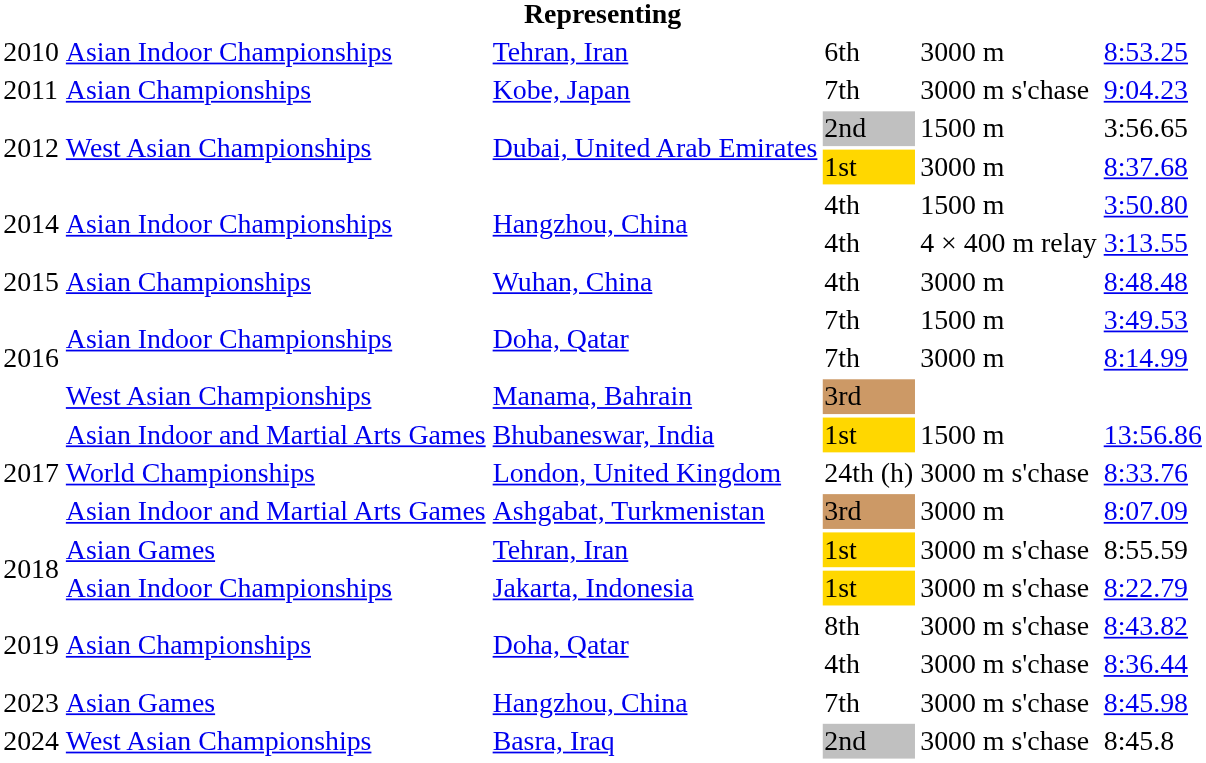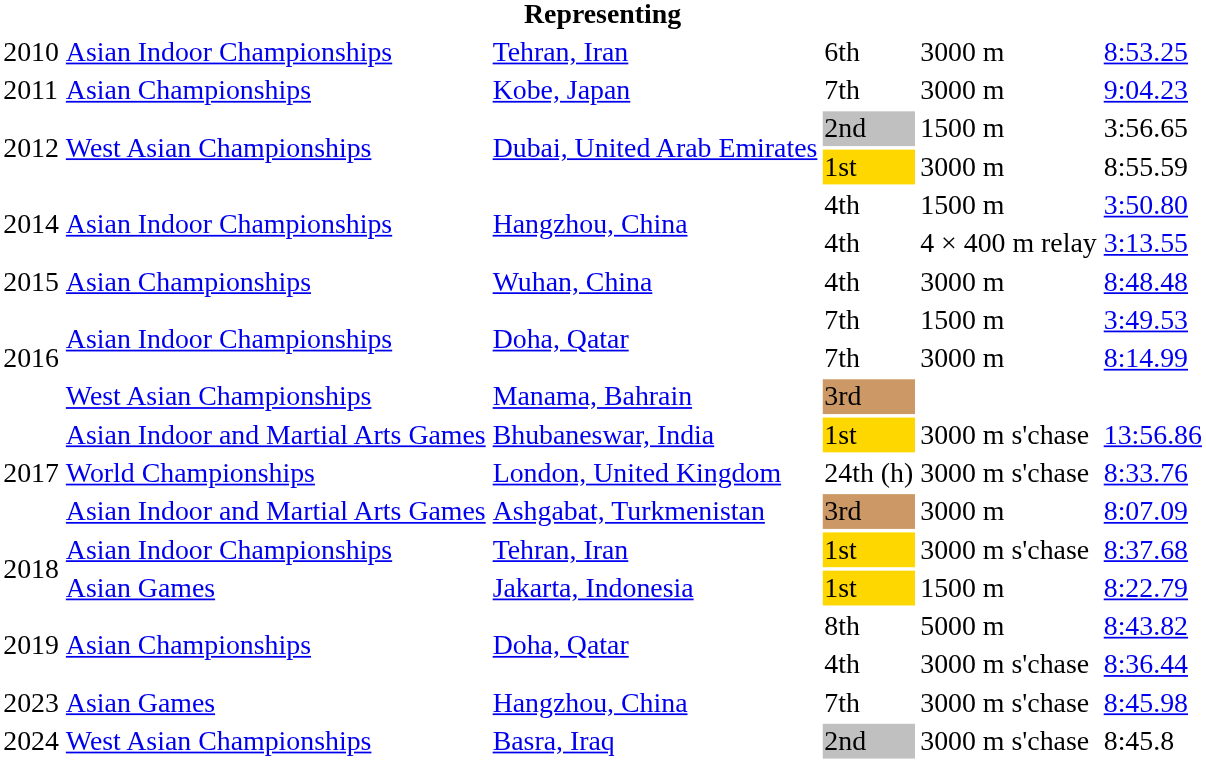 <table>
 <tr>
 <th colspan="6">Representing </th>
 </tr>
 <tr>
 <td>2010</td>
 <td><a href='#'>Asian Indoor Championships</a></td>
 <td><a href='#'>Tehran, Iran</a></td>
 <td>6th</td>
 <td>3000 m</td>
 <td><a href='#'>8:53.25</a></td>
 </tr>
 <tr>
 <td>2011</td>
 <td><a href='#'>Asian Championships</a></td>
 <td><a href='#'>Kobe, Japan</a></td>
 <td>7th</td>
-<td>3000 m s'chase</td>
+<td>3000 m</td>
 <td><a href='#'>9:04.23</a></td>
 </tr>
 <tr>
 <td rowspan=2>2012</td>
 <td rowspan=2><a href='#'>West Asian Championships</a></td>
 <td rowspan=2><a href='#'>Dubai, United Arab Emirates</a></td>
 <td bgcolor=silver>2nd</td>
 <td>1500 m</td>
 <td>3:56.65</td>
 </tr>
 <tr>
 <td bgcolor=gold>1st</td>
 <td>3000 m</td>
-<td><a href='#'>8:37.68</a></td>
+<td>8:55.59</td>
 </tr>
 <tr>
 <td rowspan=2>2014</td>
 <td rowspan=2><a href='#'>Asian Indoor Championships</a></td>
 <td rowspan=2><a href='#'>Hangzhou, China</a></td>
 <td>4th</td>
 <td>1500 m</td>
 <td><a href='#'>3:50.80</a></td>
 </tr>
 <tr>
 <td>4th</td>
 <td>4 × 400 m relay</td>
 <td><a href='#'>3:13.55</a></td>
 </tr>
 <tr>
 <td>2015</td>
 <td><a href='#'>Asian Championships</a></td>
 <td><a href='#'>Wuhan, China</a></td>
 <td>4th</td>
 <td>3000 m</td>
 <td><a href='#'>8:48.48</a></td>
 </tr>
 <tr>
 <td rowspan=3>2016</td>
 <td rowspan=2><a href='#'>Asian Indoor Championships</a></td>
 <td rowspan=2><a href='#'>Doha, Qatar</a></td>
 <td>7th</td>
 <td>1500 m</td>
 <td><a href='#'>3:49.53</a></td>
 </tr>
 <tr>
 <td>7th</td>
 <td>3000 m</td>
 <td><a href='#'>8:14.99</a></td>
 </tr>
 <tr>
 <td><a href='#'>West Asian Championships</a></td>
 <td><a href='#'>Manama, Bahrain</a></td>
 <td bgcolor=cc9966>3rd</td>
 <td></td>
 <td></td>
 </tr>
 <tr>
 <td rowspan=3>2017</td>
 <td><a href='#'>Asian Indoor and Martial Arts Games</a></td>
 <td><a href='#'>Bhubaneswar, India</a></td>
 <td bgcolor=gold>1st</td>
-<td>1500 m</td>
+<td>3000 m s'chase</td>
 <td><a href='#'>13:56.86</a></td>
 </tr>
 <tr>
 <td><a href='#'>World Championships</a></td>
 <td><a href='#'>London, United Kingdom</a></td>
 <td>24th (h)</td>
 <td>3000 m s'chase</td>
 <td><a href='#'>8:33.76</a></td>
 </tr>
 <tr>
 <td><a href='#'>Asian Indoor and Martial Arts Games</a></td>
 <td><a href='#'>Ashgabat, Turkmenistan</a></td>
 <td bgcolor=cc9966>3rd</td>
 <td>3000 m</td>
 <td><a href='#'>8:07.09</a></td>
 </tr>
 <tr>
 <td rowspan=2>2018</td>
-<td><a href='#'>Asian Games</a></td>
+<td><a href='#'>Asian Indoor Championships</a></td>
 <td><a href='#'>Tehran, Iran</a></td>
 <td bgcolor=gold>1st</td>
 <td>3000 m s'chase</td>
-<td>8:55.59</td>
+<td><a href='#'>8:37.68</a></td>
 </tr>
 <tr>
-<td><a href='#'>Asian Indoor Championships</a></td>
+<td><a href='#'>Asian Games</a></td>
 <td><a href='#'>Jakarta, Indonesia</a></td>
 <td bgcolor=gold>1st</td>
-<td>3000 m s'chase</td>
+<td>1500 m</td>
 <td><a href='#'>8:22.79</a></td>
 </tr>
 <tr>
 <td rowspan=2>2019</td>
 <td rowspan=2><a href='#'>Asian Championships</a></td>
 <td rowspan=2><a href='#'>Doha, Qatar</a></td>
 <td>8th</td>
-<td>3000 m s'chase</td>
+<td>5000 m</td>
 <td><a href='#'>8:43.82</a></td>
 </tr>
 <tr>
 <td>4th</td>
 <td>3000 m s'chase</td>
 <td><a href='#'>8:36.44</a></td>
 </tr>
 <tr>
 <td>2023</td>
 <td><a href='#'>Asian Games</a></td>
 <td><a href='#'>Hangzhou, China</a></td>
 <td>7th</td>
 <td>3000 m s'chase</td>
 <td><a href='#'>8:45.98</a></td>
 </tr>
 <tr>
 <td>2024</td>
 <td><a href='#'>West Asian Championships</a></td>
 <td><a href='#'>Basra, Iraq</a></td>
 <td bgcolor=silver>2nd</td>
 <td>3000 m s'chase</td>
 <td>8:45.8</td>
 </tr>
 </table>
